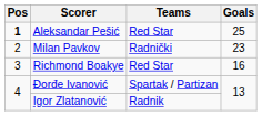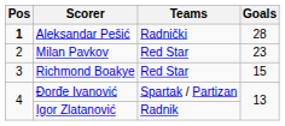 <table class="wikitable">
 <tr>
 <th>Pos</th>
 <th>Scorer</th>
 <th>Teams</th>
 <th align=center>Goals</th>
 </tr>
 <tr>
 <td style="text-align:center"><strong>1</strong></td>
 <td> <a href='#'>Aleksandar Pešić</a></td>
-<td><a href='#'>Red Star</a></td>
-<td style="text-align:center">25</td>
+<td><a href='#'>Radnički</a></td>
+<td style="text-align:center">28</td>
 </tr>
 <tr>
 <td style="text-align:center">2</td>
 <td> <a href='#'>Milan Pavkov</a></td>
-<td><a href='#'>Radnički</a></td>
+<td><a href='#'>Red Star</a></td>
 <td style="text-align:center">23</td>
 </tr>
 <tr>
 <td style="text-align:center">3</td>
 <td> <a href='#'>Richmond Boakye</a></td>
 <td><a href='#'>Red Star</a></td>
-<td style="text-align:center">16</td>
+<td style="text-align:center">15</td>
 </tr>
 <tr>
 <td rowspan=2 style="text-align:center">4</td>
 <td> <a href='#'>Đorđe Ivanović</a></td>
 <td><a href='#'>Spartak</a> / <a href='#'>Partizan</a></td>
 <td rowspan=2 style="text-align:center">13</td>
 </tr>
 <tr>
 <td> <a href='#'>Igor Zlatanović</a></td>
 <td><a href='#'>Radnik</a></td>
 </tr>
 </table>
